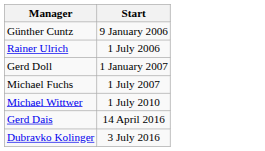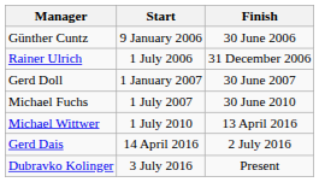 <table class="wikitable">
 <tr>
 <th>Manager</th>
 <th>Start</th>
+<th>Finish</th>
 </tr>
 <tr align="center">
 <td align="left">Günther Cuntz</td>
 <td>9 January 2006</td>
+<td>30 June 2006</td>
 </tr>
 <tr align="center">
 <td align="left"><a href='#'>Rainer Ulrich</a></td>
 <td>1 July 2006</td>
+<td>31 December 2006</td>
 </tr>
 <tr align="center">
 <td align="left">Gerd Doll</td>
 <td>1 January 2007</td>
+<td>30 June 2007</td>
 </tr>
 <tr align="center">
 <td align="left">Michael Fuchs</td>
 <td>1 July 2007</td>
+<td>30 June 2010</td>
 </tr>
 <tr align="center">
 <td align="left"><a href='#'>Michael Wittwer</a></td>
 <td>1 July 2010</td>
+<td>13 April 2016</td>
 </tr>
 <tr align="center">
 <td align="left"><a href='#'>Gerd Dais</a></td>
 <td>14 April 2016</td>
+<td>2 July 2016</td>
 </tr>
 <tr align="center">
 <td align="left"><a href='#'>Dubravko Kolinger</a></td>
 <td>3 July 2016</td>
+<td>Present</td>
 </tr>
 </table>
